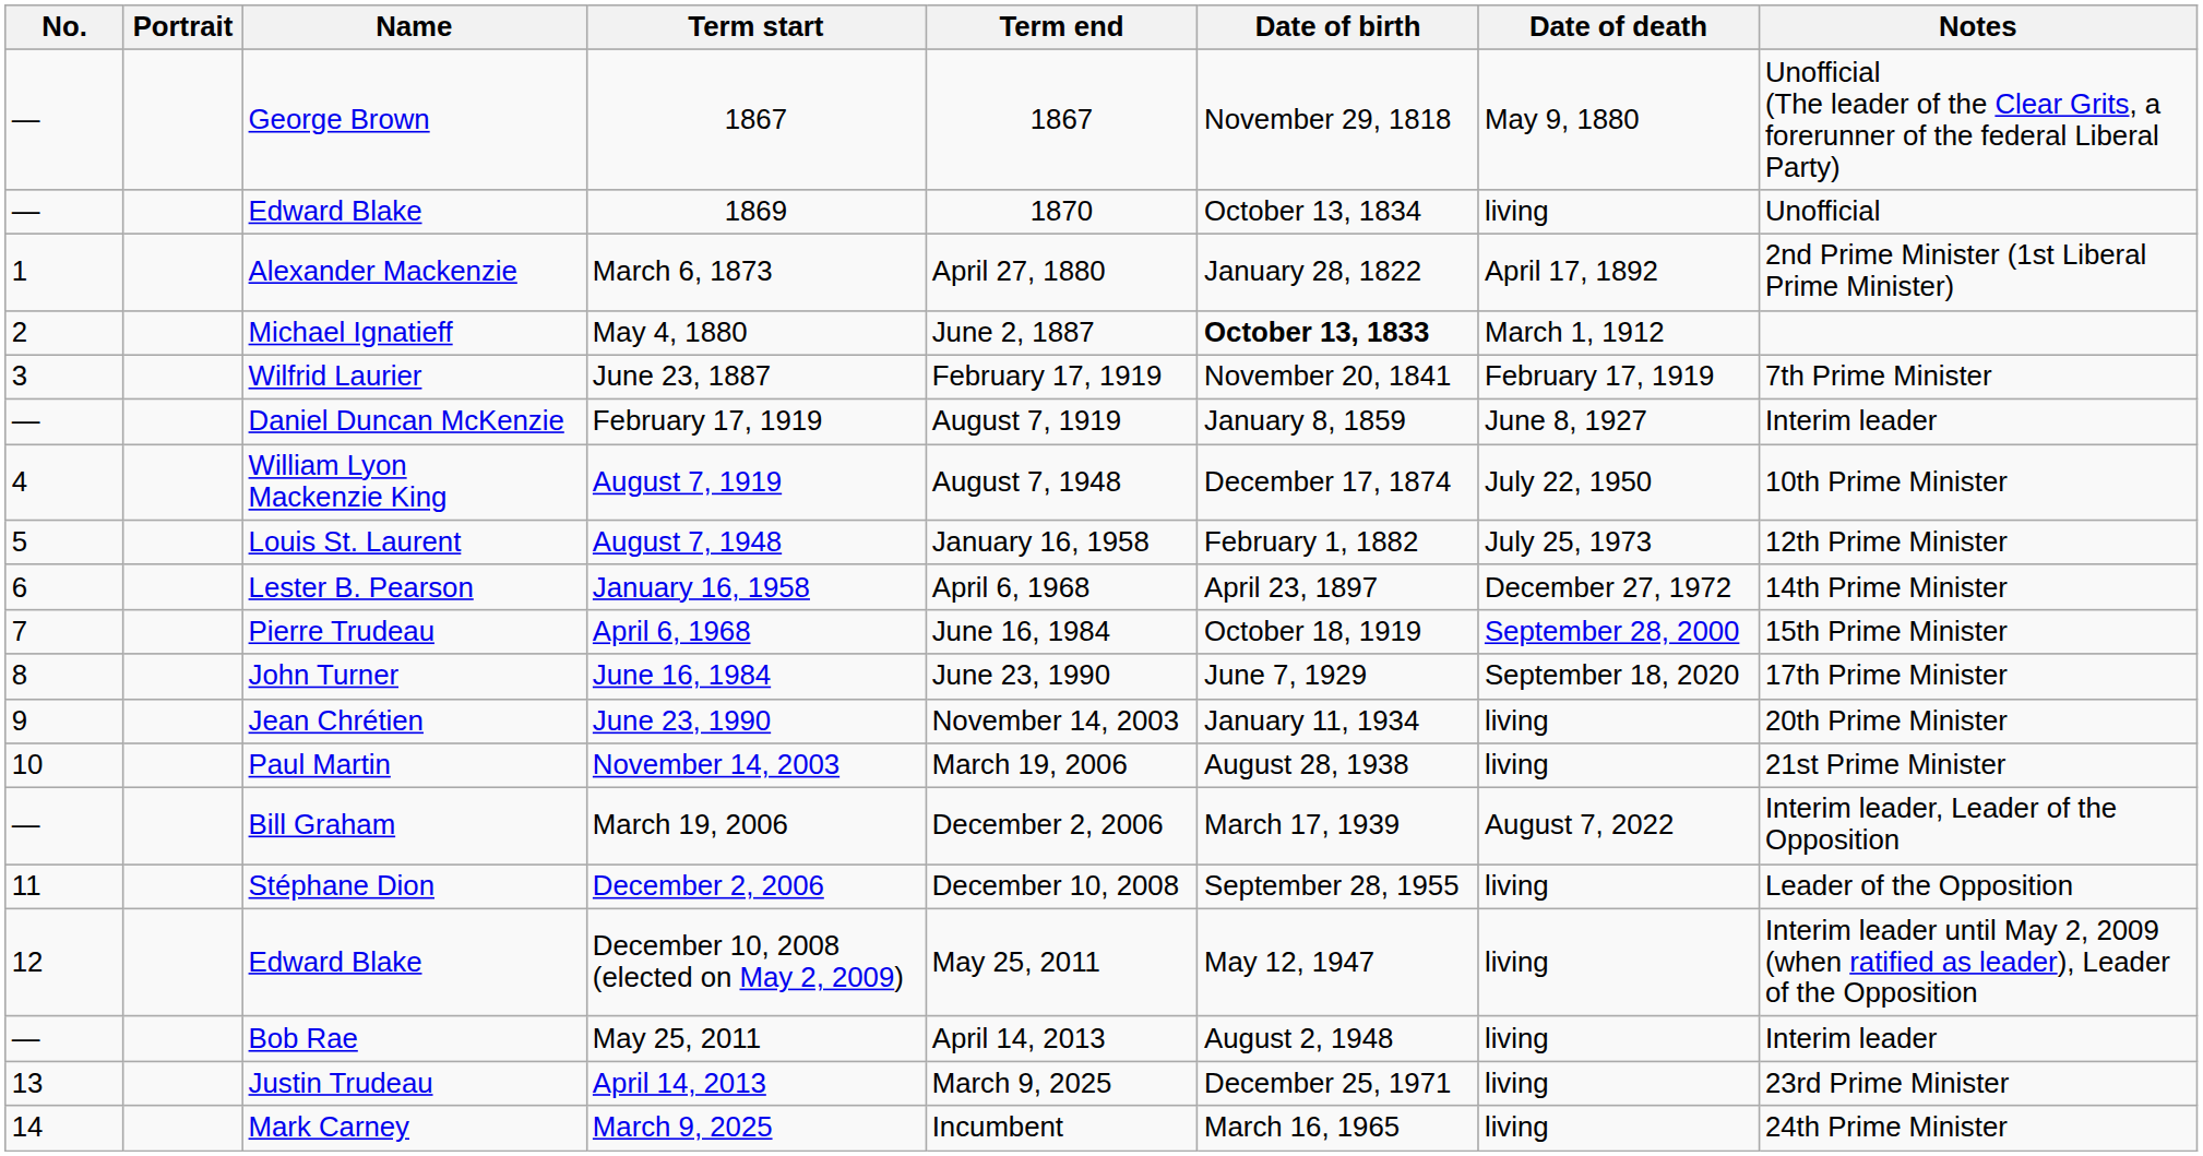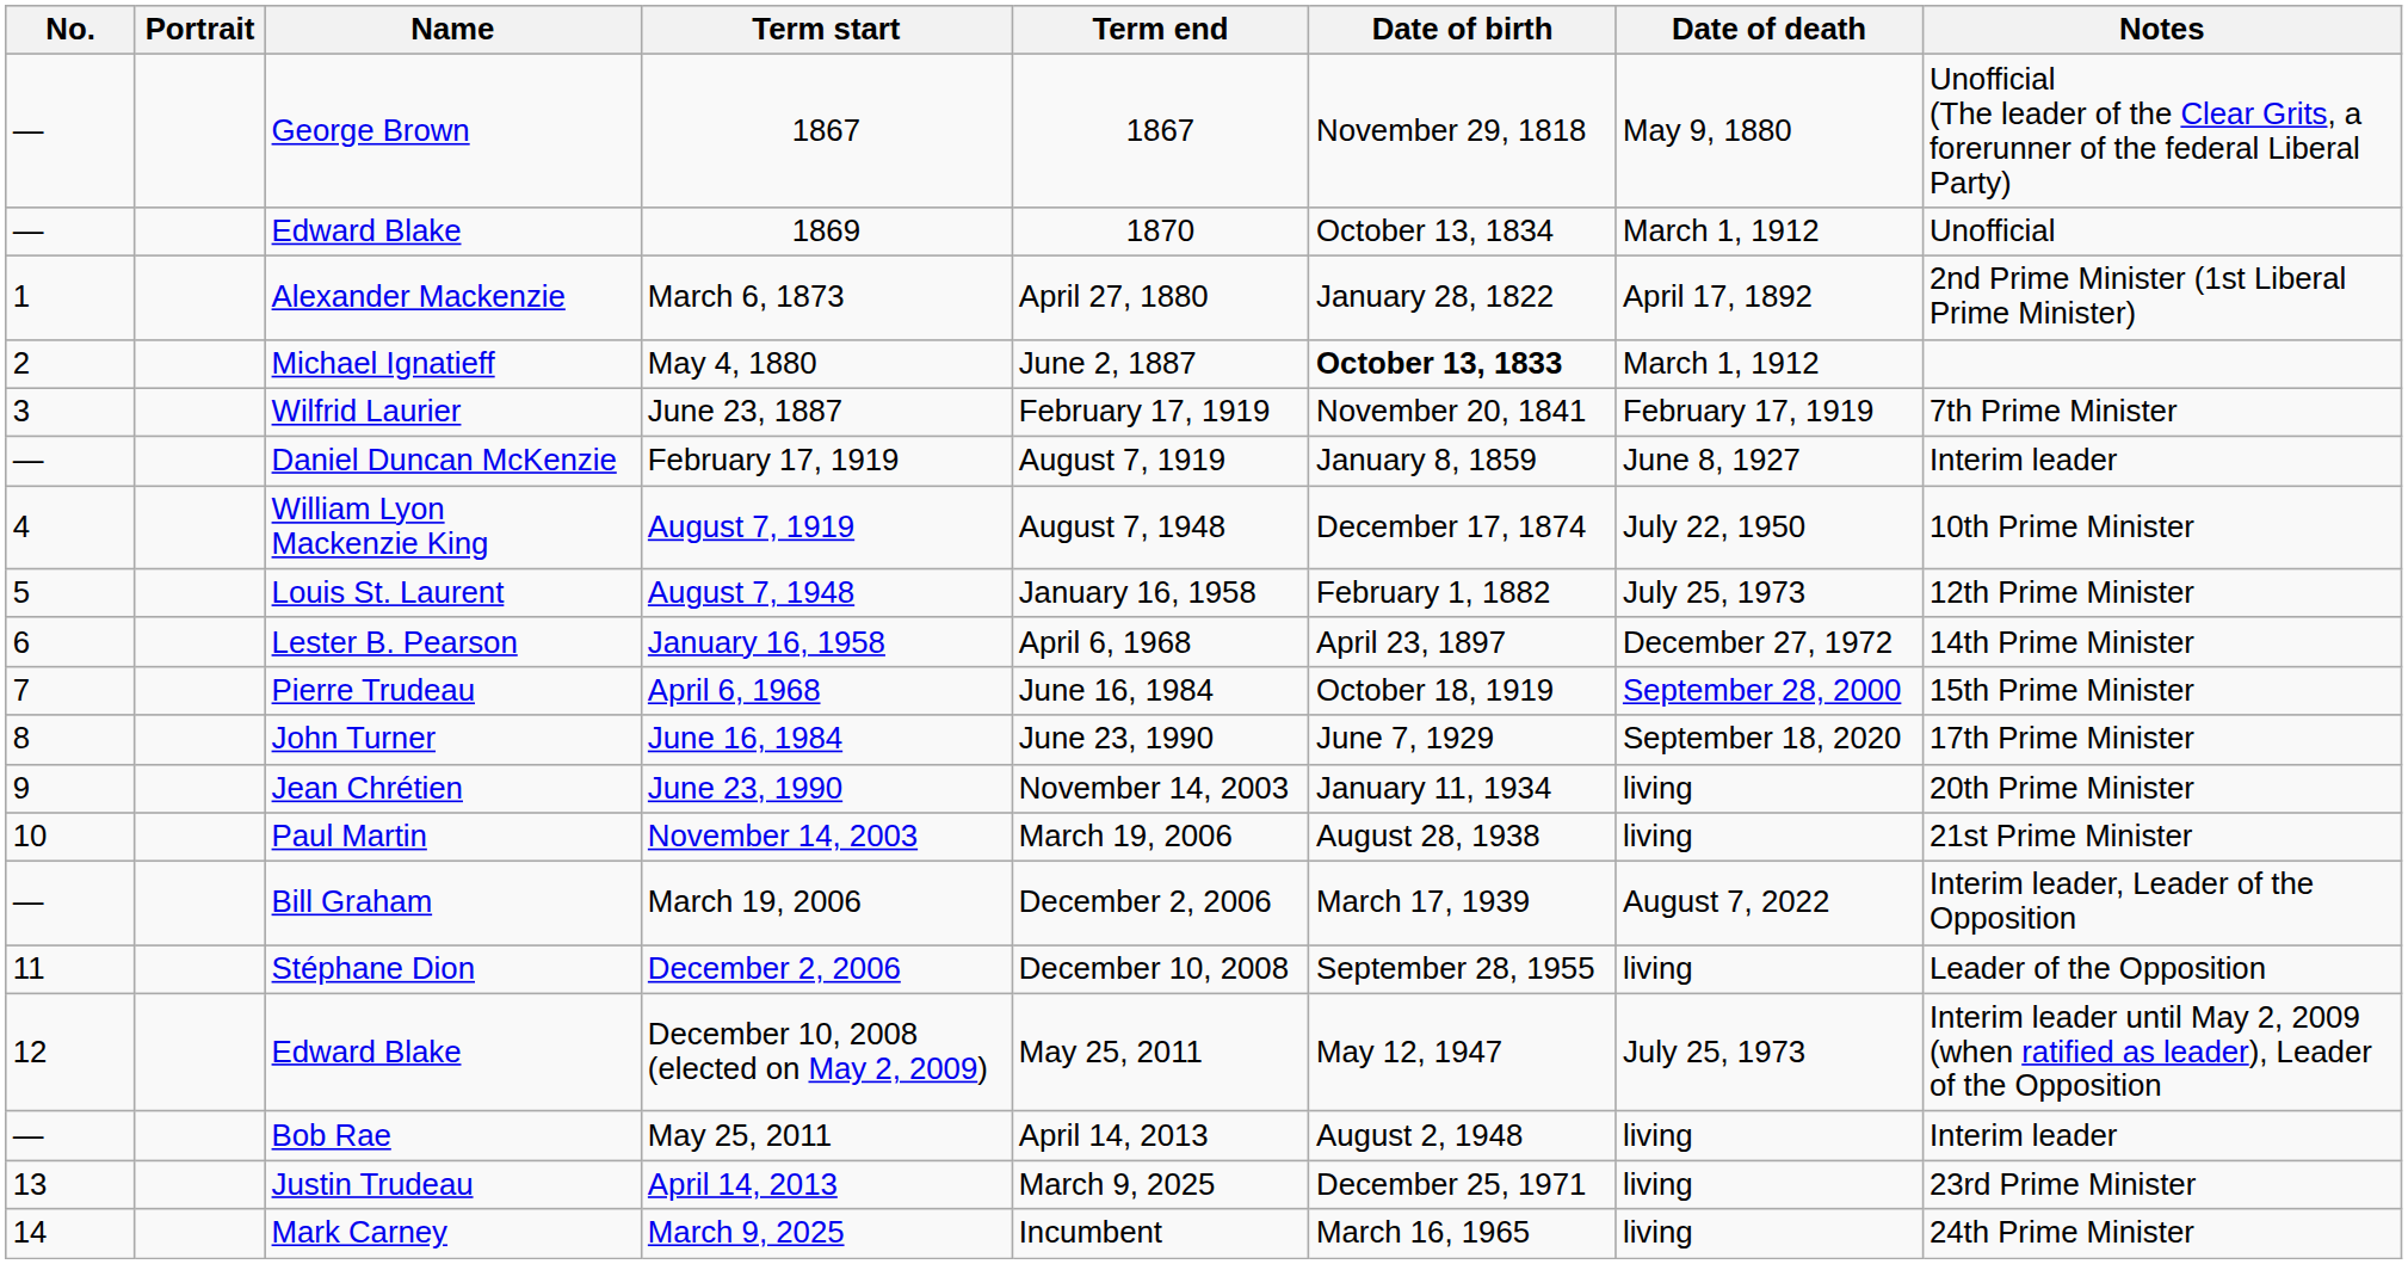 <table class="wikitable">
 <tr>
 <th style="width:60px;">No.</th>
 <th>Portrait</th>
 <th>Name</th>
 <th>Term start</th>
 <th>Term end</th>
 <th>Date of birth</th>
 <th>Date of death</th>
 <th width=20%>Notes</th>
 </tr>
 <tr>
 <td>—</td>
 <td></td>
 <td><a href='#'>George Brown</a></td>
 <td style="text-align:center;">1867</td>
 <td style="text-align:center;">1867</td>
 <td>November 29, 1818</td>
 <td>May 9, 1880</td>
 <td>Unofficial<br> (The leader of the <a href='#'>Clear Grits</a>, a forerunner of the federal Liberal Party)</td>
 </tr>
 <tr>
 <td>—</td>
 <td></td>
 <td><a href='#'>Edward Blake</a></td>
 <td style="text-align:center;">1869</td>
 <td style="text-align:center;">1870</td>
 <td>October 13, 1834</td>
-<td>living</td>
+<td>March 1, 1912</td>
 <td>Unofficial</td>
 </tr>
 <tr>
 <td>1</td>
 <td></td>
 <td><a href='#'>Alexander Mackenzie</a></td>
 <td>March 6, 1873</td>
 <td>April 27, 1880</td>
 <td>January 28, 1822</td>
 <td>April 17, 1892</td>
 <td>2nd Prime Minister (1st Liberal Prime Minister)</td>
 </tr>
 <tr>
 <td>2</td>
 <td></td>
 <td><a href='#'>Michael Ignatieff</a></td>
 <td>May 4, 1880</td>
 <td>June 2, 1887</td>
 <td><strong>October 13, 1833</strong></td>
 <td>March 1, 1912</td>
 <td></td>
 </tr>
 <tr>
 <td>3</td>
 <td></td>
 <td><a href='#'>Wilfrid Laurier</a></td>
 <td>June 23, 1887</td>
 <td>February 17, 1919</td>
 <td>November 20, 1841</td>
 <td>February 17, 1919</td>
 <td>7th Prime Minister</td>
 </tr>
 <tr>
 <td>—</td>
 <td></td>
 <td><a href='#'>Daniel Duncan McKenzie</a></td>
 <td>February 17, 1919</td>
 <td>August 7, 1919</td>
 <td>January 8, 1859</td>
 <td>June 8, 1927</td>
 <td>Interim leader</td>
 </tr>
 <tr>
 <td>4</td>
 <td></td>
 <td><a href='#'>William Lyon<br>Mackenzie King</a></td>
 <td><a href='#'>August 7, 1919</a></td>
 <td>August 7, 1948</td>
 <td>December 17, 1874</td>
 <td>July 22, 1950</td>
 <td>10th Prime Minister</td>
 </tr>
 <tr>
 <td>5</td>
 <td></td>
 <td><a href='#'>Louis St. Laurent</a></td>
 <td><a href='#'>August 7, 1948</a></td>
 <td>January 16, 1958</td>
 <td>February 1, 1882</td>
 <td>July 25, 1973</td>
 <td>12th Prime Minister</td>
 </tr>
 <tr>
 <td>6</td>
 <td></td>
 <td><a href='#'>Lester B. Pearson</a></td>
 <td><a href='#'>January 16, 1958</a></td>
 <td>April 6, 1968</td>
 <td>April 23, 1897</td>
 <td>December 27, 1972</td>
 <td>14th Prime Minister</td>
 </tr>
 <tr>
 <td>7</td>
 <td></td>
 <td><a href='#'>Pierre Trudeau</a></td>
 <td><a href='#'>April 6, 1968</a></td>
 <td>June 16, 1984</td>
 <td>October 18, 1919</td>
 <td><a href='#'>September 28, 2000</a></td>
 <td>15th Prime Minister</td>
 </tr>
 <tr>
 <td>8</td>
 <td></td>
 <td><a href='#'>John Turner</a></td>
 <td><a href='#'>June 16, 1984</a></td>
 <td>June 23, 1990</td>
 <td>June 7, 1929</td>
 <td>September 18, 2020</td>
 <td>17th Prime Minister</td>
 </tr>
 <tr>
 <td>9</td>
 <td></td>
 <td><a href='#'>Jean Chrétien</a></td>
 <td><a href='#'>June 23, 1990</a></td>
 <td>November 14, 2003</td>
 <td>January 11, 1934</td>
 <td>living</td>
 <td>20th Prime Minister</td>
 </tr>
 <tr>
 <td>10</td>
 <td></td>
 <td><a href='#'>Paul Martin</a></td>
 <td><a href='#'>November 14, 2003</a></td>
 <td>March 19, 2006</td>
 <td>August 28, 1938</td>
 <td>living</td>
 <td>21st Prime Minister</td>
 </tr>
 <tr>
 <td>—</td>
 <td></td>
 <td><a href='#'>Bill Graham</a></td>
 <td>March 19, 2006</td>
 <td>December 2, 2006</td>
 <td>March 17, 1939</td>
 <td>August 7, 2022</td>
 <td>Interim leader, Leader of the Opposition</td>
 </tr>
 <tr>
 <td>11</td>
 <td></td>
 <td><a href='#'>Stéphane Dion</a></td>
 <td><a href='#'>December 2, 2006</a></td>
 <td>December 10, 2008</td>
 <td>September 28, 1955</td>
 <td>living</td>
 <td>Leader of the Opposition</td>
 </tr>
 <tr>
 <td>12</td>
 <td></td>
 <td><a href='#'>Edward Blake</a></td>
 <td>December 10, 2008<br>(elected on <a href='#'>May 2, 2009</a>)</td>
 <td>May 25, 2011</td>
 <td>May 12, 1947</td>
-<td>living</td>
+<td>July 25, 1973</td>
 <td>Interim leader until May 2, 2009 (when <a href='#'>ratified as leader</a>), Leader of the Opposition</td>
 </tr>
 <tr>
 <td>—</td>
 <td></td>
 <td><a href='#'>Bob Rae</a></td>
 <td>May 25, 2011</td>
 <td>April 14, 2013</td>
 <td>August 2, 1948</td>
 <td>living</td>
 <td>Interim leader</td>
 </tr>
 <tr>
 <td>13</td>
 <td></td>
 <td><a href='#'>Justin Trudeau</a></td>
 <td><a href='#'>April 14, 2013</a></td>
 <td>March 9, 2025</td>
 <td>December 25, 1971</td>
 <td>living</td>
 <td>23rd Prime Minister</td>
 </tr>
 <tr>
 <td>14</td>
 <td></td>
 <td><a href='#'>Mark Carney</a></td>
 <td><a href='#'>March 9, 2025</a></td>
 <td>Incumbent</td>
 <td>March 16, 1965</td>
 <td>living</td>
 <td>24th Prime Minister</td>
 </tr>
 </table>
